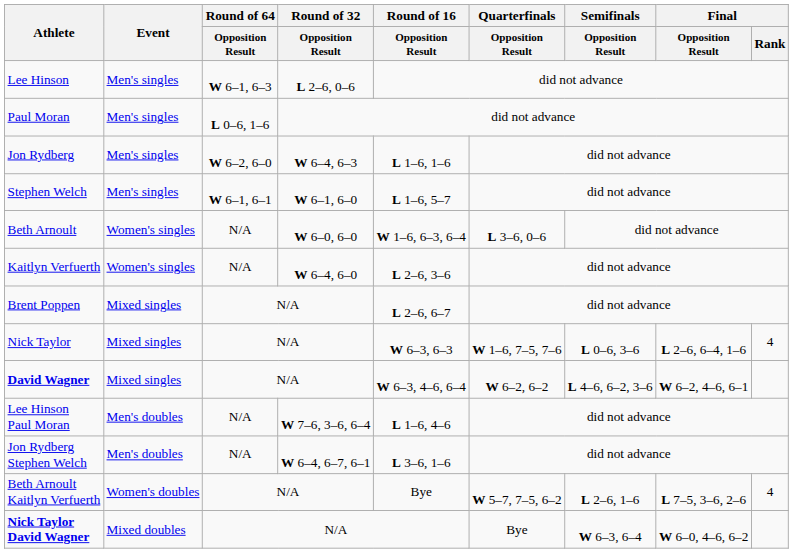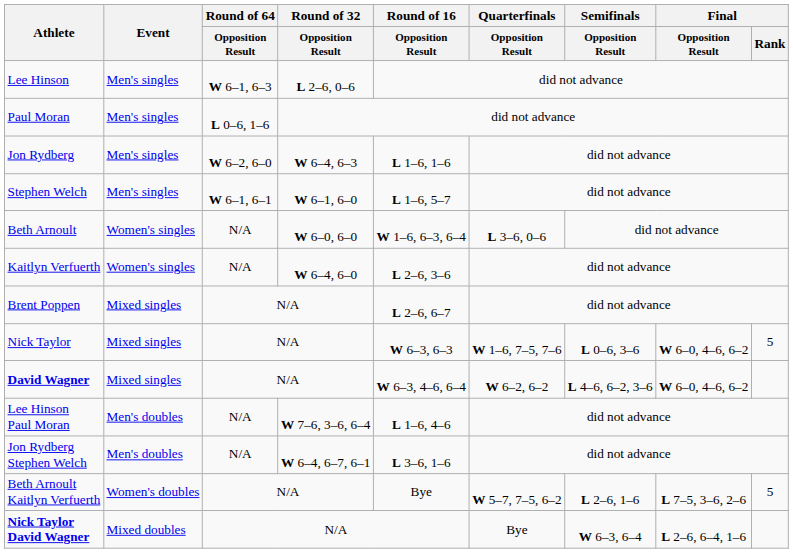 <table class="wikitable" style="font-size:90%">
 <tr>
 <th rowspan="2">Athlete</th>
 <th rowspan="2">Event</th>
 <th>Round of 64</th>
 <th>Round of 32</th>
 <th>Round of 16</th>
 <th>Quarterfinals</th>
 <th>Semifinals</th>
 <th colspan="2">Final</th>
 </tr>
 <tr>
 <th style="line-height:1em"><small>Opposition<br>Result</small></th>
 <th style="line-height:1em"><small>Opposition<br>Result</small></th>
 <th style="line-height:1em"><small>Opposition<br>Result</small></th>
 <th style="line-height:1em"><small>Opposition<br>Result</small></th>
 <th style="line-height:1em"><small>Opposition<br>Result</small></th>
 <th style="line-height:1em"><small>Opposition<br>Result</small></th>
 <th style="line-height:1em">Rank</th>
 </tr>
 <tr>
 <td><a href='#'>Lee Hinson</a></td>
 <td><a href='#'>Men's singles</a></td>
 <td align="center"><br><strong>W</strong> 6–1, 6–3</td>
 <td align="center"><br><strong>L</strong> 2–6, 0–6</td>
 <td align="center" colspan="5">did not advance</td>
 </tr>
 <tr>
 <td><a href='#'>Paul Moran</a></td>
 <td><a href='#'>Men's singles</a></td>
 <td align="center"><br><strong>L</strong> 0–6, 1–6</td>
 <td align="center" colspan="6">did not advance</td>
 </tr>
 <tr>
 <td><a href='#'>Jon Rydberg</a></td>
 <td><a href='#'>Men's singles</a></td>
 <td align="center"><br><strong>W</strong> 6–2, 6–0</td>
 <td align="center"><br><strong>W</strong> 6–4, 6–3</td>
 <td align="center"><br><strong>L</strong> 1–6, 1–6</td>
 <td align="center" colspan="4">did not advance</td>
 </tr>
 <tr>
 <td><a href='#'>Stephen Welch</a></td>
 <td><a href='#'>Men's singles</a></td>
 <td align="center"><br><strong>W</strong> 6–1, 6–1</td>
 <td align="center"><br><strong>W</strong> 6–1, 6–0</td>
 <td align="center"><br><strong>L</strong> 1–6, 5–7</td>
 <td align="center" colspan="4">did not advance</td>
 </tr>
 <tr>
 <td><a href='#'>Beth Arnoult</a></td>
 <td><a href='#'>Women's singles</a></td>
 <td align="center">N/A</td>
 <td align="center"><br><strong>W</strong> 6–0, 6–0</td>
 <td align="center"><br><strong>W</strong> 1–6, 6–3, 6–4</td>
 <td align="center"><br><strong>L</strong> 3–6, 0–6</td>
 <td align="center" colspan="3">did not advance</td>
 </tr>
 <tr>
 <td><a href='#'>Kaitlyn Verfuerth</a></td>
 <td><a href='#'>Women's singles</a></td>
 <td align="center">N/A</td>
 <td align="center"><br><strong>W</strong> 6–4, 6–0</td>
 <td align="center"><br><strong>L</strong> 2–6, 3–6</td>
 <td align="center" colspan="4">did not advance</td>
 </tr>
 <tr>
 <td><a href='#'>Brent Poppen</a></td>
 <td><a href='#'>Mixed singles</a></td>
 <td align="center" colspan="2">N/A</td>
 <td align="center"><br><strong>L</strong> 2–6, 6–7</td>
 <td align="center" colspan="4">did not advance</td>
 </tr>
 <tr>
 <td><a href='#'>Nick Taylor</a></td>
 <td><a href='#'>Mixed singles</a></td>
 <td align="center" colspan="2">N/A</td>
 <td align="center"><br><strong>W</strong> 6–3, 6–3</td>
 <td align="center"><br><strong>W</strong> 1–6, 7–5, 7–6</td>
 <td align="center"><br><strong>L</strong> 0–6, 3–6</td>
-<td align="center"><br><strong>L</strong> 2–6, 6–4, 1–6</td>
-<td align="center">4</td>
+<td align="center"><br><strong>W</strong> 6–0, 4–6, 6–2</td>
+<td align="center">5</td>
 </tr>
 <tr>
 <td><strong><a href='#'>David Wagner</a></strong></td>
 <td><a href='#'>Mixed singles</a></td>
 <td align="center" colspan="2">N/A</td>
 <td align="center"><br><strong>W</strong> 6–3, 4–6, 6–4</td>
 <td align="center"><br><strong>W</strong> 6–2, 6–2</td>
 <td align="center"><br><strong>L</strong> 4–6, 6–2, 3–6</td>
-<td align="center"><br><strong>W</strong> 6–2, 4–6, 6–1</td>
+<td align="center"><br><strong>W</strong> 6–0, 4–6, 6–2</td>
 <td align="center"></td>
 </tr>
 <tr>
 <td><a href='#'>Lee Hinson</a><br><a href='#'>Paul Moran</a></td>
 <td><a href='#'>Men's doubles</a></td>
 <td align="center">N/A</td>
 <td align="center"><br><strong>W</strong> 7–6, 3–6, 6–4</td>
 <td align="center"><br><strong>L</strong> 1–6, 4–6</td>
 <td align="center" colspan="4">did not advance</td>
 </tr>
 <tr>
 <td><a href='#'>Jon Rydberg</a><br><a href='#'>Stephen Welch</a></td>
 <td><a href='#'>Men's doubles</a></td>
 <td align="center">N/A</td>
 <td align="center"><br><strong>W</strong> 6–4, 6–7, 6–1</td>
 <td align="center"><br><strong>L</strong> 3–6, 1–6</td>
 <td align="center" colspan="4">did not advance</td>
 </tr>
 <tr>
 <td><a href='#'>Beth Arnoult</a><br><a href='#'>Kaitlyn Verfuerth</a></td>
 <td><a href='#'>Women's doubles</a></td>
 <td align="center" colspan="2">N/A</td>
 <td align="center">Bye</td>
 <td align="center"><br><strong>W</strong> 5–7, 7–5, 6–2</td>
 <td align="center"><br><strong>L</strong> 2–6, 1–6</td>
 <td align="center"><br><strong>L</strong> 7–5, 3–6, 2–6</td>
-<td align="center">4</td>
+<td align="center">5</td>
 </tr>
 <tr>
 <td><strong><a href='#'>Nick Taylor</a><br><a href='#'>David Wagner</a></strong></td>
 <td><a href='#'>Mixed doubles</a></td>
 <td align="center" colspan="3">N/A</td>
 <td align="center">Bye</td>
 <td align="center"><br><strong>W</strong> 6–3, 6–4</td>
-<td align="center"><br><strong>W</strong> 6–0, 4–6, 6–2</td>
+<td align="center"><br><strong>L</strong> 2–6, 6–4, 1–6</td>
 <td align="center"></td>
 </tr>
 </table>
